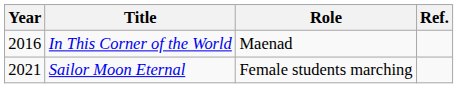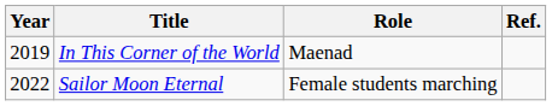 <table class="wikitable sortable plainrowheaders">
 <tr>
 <th scope="col">Year</th>
 <th scope="col">Title</th>
 <th scope="col">Role</th>
 <th scope="col" class="unsortable">Ref.</th>
 </tr>
 <tr>
-<td>2016</td>
+<td>2019</td>
 <td><em><a href='#'>In This Corner of the World</a></em></td>
 <td>Maenad</td>
 <td></td>
 </tr>
 <tr>
-<td>2021</td>
+<td>2022</td>
 <td><em><a href='#'>Sailor Moon Eternal</a></em></td>
 <td>Female students marching</td>
 <td></td>
 </tr>
 </table>
